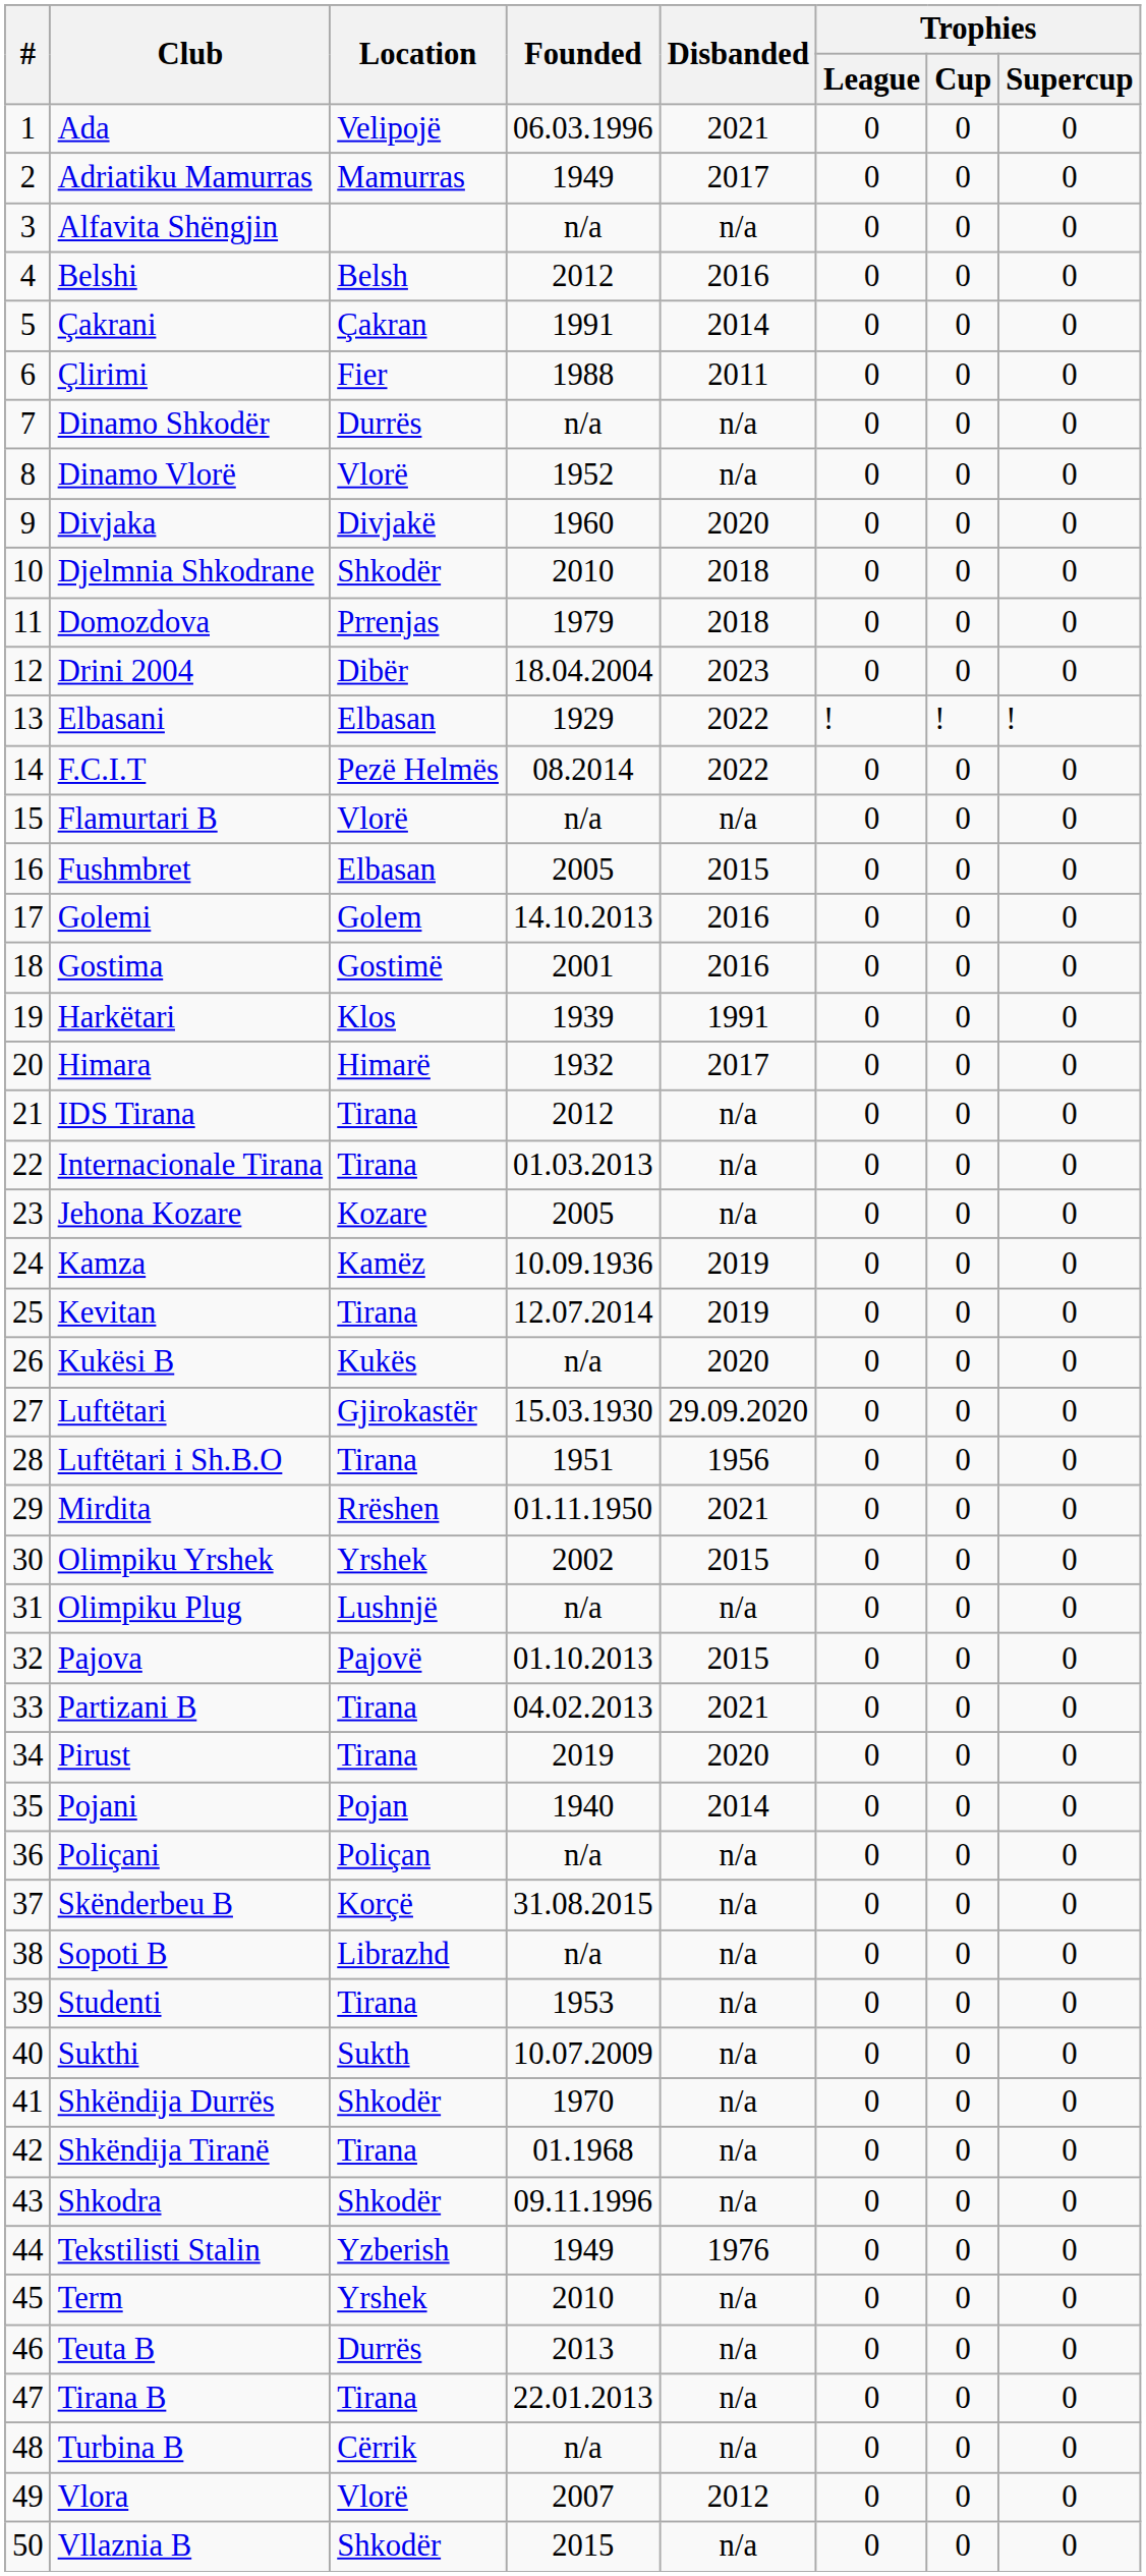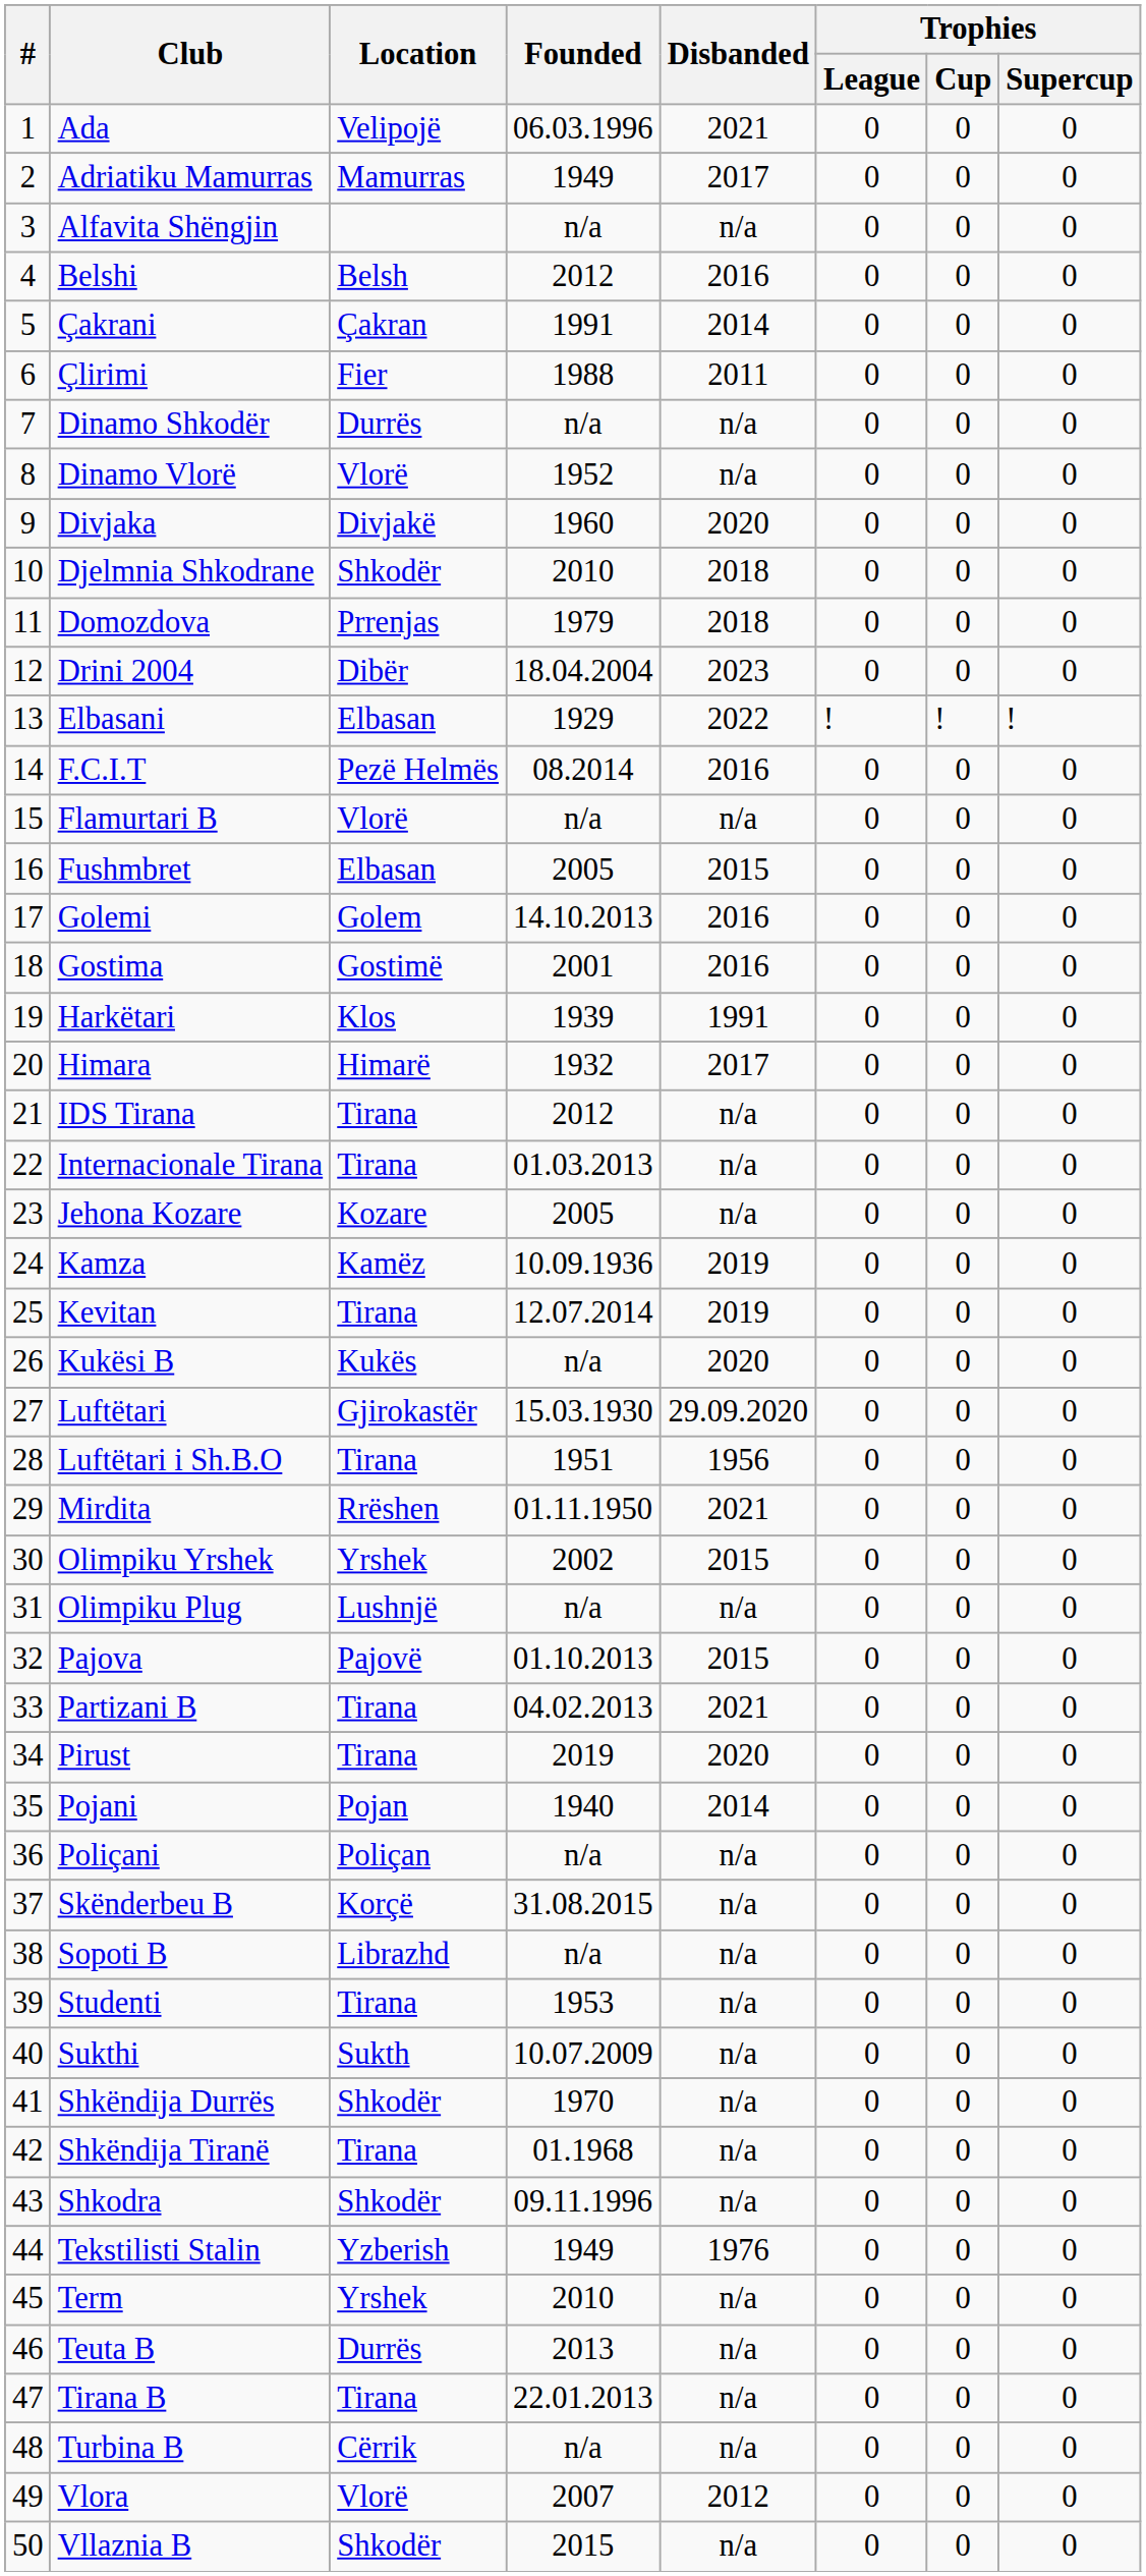 <table class="wikitable sortable">
 <tr>
 <th rowspan="2">#</th>
 <th rowspan="2">Club</th>
 <th rowspan="2">Location</th>
 <th rowspan="2">Founded</th>
 <th rowspan="2">Disbanded</th>
 <th colspan="3">Trophies</th>
 </tr>
 <tr>
 <th>League</th>
 <th>Cup</th>
 <th>Supercup</th>
 </tr>
 <tr>
 <td align=center>1</td>
 <td><a href='#'>Ada</a></td>
 <td><a href='#'>Velipojë</a></td>
 <td align=center>06.03.1996</td>
 <td align=center>2021</td>
 <td align=center>0</td>
 <td align=center>0</td>
 <td align=center>0</td>
 </tr>
 <tr>
 <td align=center>2</td>
 <td><a href='#'>Adriatiku Mamurras</a></td>
 <td><a href='#'>Mamurras</a></td>
 <td align=center>1949</td>
 <td align=center>2017</td>
 <td align=center>0</td>
 <td align=center>0</td>
 <td align=center>0</td>
 </tr>
 <tr>
 <td align=center>3</td>
 <td><a href='#'>Alfavita Shëngjin</a></td>
 <td></td>
 <td align=center>n/a</td>
 <td align=center>n/a</td>
 <td align=center>0</td>
 <td align=center>0</td>
 <td align=center>0</td>
 </tr>
 <tr>
 <td align=center>4</td>
 <td><a href='#'>Belshi</a></td>
 <td><a href='#'>Belsh</a></td>
 <td align=center>2012</td>
 <td align=center>2016</td>
 <td align=center>0</td>
 <td align=center>0</td>
 <td align=center>0</td>
 </tr>
 <tr>
 <td align=center>5</td>
 <td><a href='#'>Çakrani</a></td>
 <td><a href='#'>Çakran</a></td>
 <td align=center>1991</td>
 <td align=center>2014</td>
 <td align=center>0</td>
 <td align=center>0</td>
 <td align=center>0</td>
 </tr>
 <tr>
 <td align=center>6</td>
 <td><a href='#'>Çlirimi</a></td>
 <td><a href='#'>Fier</a></td>
 <td align=center>1988</td>
 <td align=center>2011</td>
 <td align=center>0</td>
 <td align=center>0</td>
 <td align=center>0</td>
 </tr>
 <tr>
 <td align=center>7</td>
 <td><a href='#'>Dinamo Shkodër</a></td>
 <td><a href='#'>Durrës</a></td>
 <td align=center>n/a</td>
 <td align=center>n/a</td>
 <td align=center>0</td>
 <td align=center>0</td>
 <td align=center>0</td>
 </tr>
 <tr>
 <td align=center>8</td>
 <td><a href='#'>Dinamo Vlorë</a></td>
 <td><a href='#'>Vlorë</a></td>
 <td align=center>1952</td>
 <td align=center>n/a</td>
 <td align=center>0</td>
 <td align=center>0</td>
 <td align=center>0</td>
 </tr>
 <tr>
 <td align=center>9</td>
 <td><a href='#'>Divjaka</a></td>
 <td><a href='#'>Divjakë</a></td>
 <td align=center>1960</td>
 <td align=center>2020</td>
 <td align=center>0</td>
 <td align=center>0</td>
 <td align=center>0</td>
 </tr>
 <tr>
 <td align=center>10</td>
 <td><a href='#'>Djelmnia Shkodrane</a></td>
 <td><a href='#'>Shkodër</a></td>
 <td align=center>2010</td>
 <td align=center>2018</td>
 <td align=center>0</td>
 <td align=center>0</td>
 <td align=center>0</td>
 </tr>
 <tr>
 <td align=center>11</td>
 <td><a href='#'>Domozdova</a></td>
 <td><a href='#'>Prrenjas</a></td>
 <td align=center>1979</td>
 <td align=center>2018</td>
 <td align=center>0</td>
 <td align=center>0</td>
 <td align=center>0</td>
 </tr>
 <tr>
 <td align=center>12</td>
 <td><a href='#'>Drini 2004</a></td>
 <td><a href='#'>Dibër</a></td>
 <td align=center>18.04.2004</td>
 <td align=center>2023</td>
 <td align=center>0</td>
 <td align=center>0</td>
 <td align=center>0</td>
 </tr>
 <tr>
 <td align=center>13</td>
 <td><a href='#'>Elbasani</a></td>
 <td><a href='#'>Elbasan</a></td>
 <td align=center>1929</td>
 <td align=center>2022</td>
 <td>! </td>
 <td>! </td>
 <td>! </td>
 </tr>
 <tr>
 <td align=center>14</td>
 <td><a href='#'>F.C.I.T</a></td>
 <td><a href='#'>Pezë Helmës</a></td>
 <td align=center>08.2014</td>
-<td align=center>2022</td>
+<td align=center>2016</td>
 <td align=center>0</td>
 <td align=center>0</td>
 <td align=center>0</td>
 </tr>
 <tr>
 <td align=center>15</td>
 <td><a href='#'>Flamurtari B</a></td>
 <td><a href='#'>Vlorë</a></td>
 <td align=center>n/a</td>
 <td align=center>n/a</td>
 <td align=center>0</td>
 <td align=center>0</td>
 <td align=center>0</td>
 </tr>
 <tr>
 <td align=center>16</td>
 <td><a href='#'>Fushmbret</a></td>
 <td><a href='#'>Elbasan</a></td>
 <td align=center>2005</td>
 <td align=center>2015</td>
 <td align=center>0</td>
 <td align=center>0</td>
 <td align=center>0</td>
 </tr>
 <tr>
 <td align=center>17</td>
 <td><a href='#'>Golemi</a></td>
 <td><a href='#'>Golem</a></td>
 <td align=center>14.10.2013</td>
 <td align=center>2016</td>
 <td align=center>0</td>
 <td align=center>0</td>
 <td align=center>0</td>
 </tr>
 <tr>
 <td align=center>18</td>
 <td><a href='#'>Gostima</a></td>
 <td><a href='#'>Gostimë</a></td>
 <td align=center>2001</td>
 <td align=center>2016</td>
 <td align=center>0</td>
 <td align=center>0</td>
 <td align=center>0</td>
 </tr>
 <tr>
 <td align=center>19</td>
 <td><a href='#'>Harkëtari</a></td>
 <td><a href='#'>Klos</a></td>
 <td align=center>1939</td>
 <td align=center>1991</td>
 <td align=center>0</td>
 <td align=center>0</td>
 <td align=center>0</td>
 </tr>
 <tr>
 <td align=center>20</td>
 <td><a href='#'>Himara</a></td>
 <td><a href='#'>Himarë</a></td>
 <td align=center>1932</td>
 <td align=center>2017</td>
 <td align=center>0</td>
 <td align=center>0</td>
 <td align=center>0</td>
 </tr>
 <tr>
 <td align=center>21</td>
 <td><a href='#'>IDS Tirana</a></td>
 <td><a href='#'>Tirana</a></td>
 <td align=center>2012</td>
 <td align=center>n/a</td>
 <td align=center>0</td>
 <td align=center>0</td>
 <td align=center>0</td>
 </tr>
 <tr>
 <td align=center>22</td>
 <td><a href='#'>Internacionale Tirana</a></td>
 <td><a href='#'>Tirana</a></td>
 <td align=center>01.03.2013</td>
 <td align=center>n/a</td>
 <td align=center>0</td>
 <td align=center>0</td>
 <td align=center>0</td>
 </tr>
 <tr>
 <td align=center>23</td>
 <td><a href='#'>Jehona Kozare</a></td>
 <td><a href='#'>Kozare</a></td>
 <td align=center>2005</td>
 <td align=center>n/a</td>
 <td align=center>0</td>
 <td align=center>0</td>
 <td align=center>0</td>
 </tr>
 <tr>
 <td align=center>24</td>
 <td><a href='#'>Kamza</a></td>
 <td><a href='#'>Kamëz</a></td>
 <td align=center>10.09.1936</td>
 <td align=center>2019</td>
 <td align=center>0</td>
 <td align=center>0</td>
 <td align=center>0</td>
 </tr>
 <tr>
 <td align=center>25</td>
 <td><a href='#'>Kevitan</a></td>
 <td><a href='#'>Tirana</a></td>
 <td align=center>12.07.2014</td>
 <td align=center>2019</td>
 <td align=center>0</td>
 <td align=center>0</td>
 <td align=center>0</td>
 </tr>
 <tr>
 <td align=center>26</td>
 <td><a href='#'>Kukësi B</a></td>
 <td><a href='#'>Kukës</a></td>
 <td align=center>n/a</td>
 <td align=center>2020</td>
 <td align=center>0</td>
 <td align=center>0</td>
 <td align=center>0</td>
 </tr>
 <tr>
 <td align=center>27</td>
 <td><a href='#'>Luftëtari</a></td>
 <td><a href='#'>Gjirokastër</a></td>
 <td align=center>15.03.1930</td>
 <td align=center>29.09.2020</td>
 <td align=center>0</td>
 <td align=center>0</td>
 <td align=center>0</td>
 </tr>
 <tr>
 <td align=center>28</td>
 <td><a href='#'>Luftëtari i Sh.B.O</a></td>
 <td><a href='#'>Tirana</a></td>
 <td align=center>1951</td>
 <td align=center>1956</td>
 <td align=center>0</td>
 <td align=center>0</td>
 <td align=center>0</td>
 </tr>
 <tr>
 <td align=center>29</td>
 <td><a href='#'>Mirdita</a></td>
 <td><a href='#'>Rrëshen</a></td>
 <td align=center>01.11.1950</td>
 <td align=center>2021</td>
 <td align=center>0</td>
 <td align=center>0</td>
 <td align=center>0</td>
 </tr>
 <tr>
 <td align=center>30</td>
 <td><a href='#'>Olimpiku Yrshek</a></td>
 <td><a href='#'>Yrshek</a></td>
 <td align=center>2002</td>
 <td align=center>2015</td>
 <td align=center>0</td>
 <td align=center>0</td>
 <td align=center>0</td>
 </tr>
 <tr>
 <td align=center>31</td>
 <td><a href='#'>Olimpiku Plug</a></td>
 <td><a href='#'>Lushnjë</a></td>
 <td align=center>n/a</td>
 <td align=center>n/a</td>
 <td align=center>0</td>
 <td align=center>0</td>
 <td align=center>0</td>
 </tr>
 <tr>
 <td align=center>32</td>
 <td><a href='#'>Pajova</a></td>
 <td><a href='#'>Pajovë</a></td>
 <td align=center>01.10.2013</td>
 <td align=center>2015</td>
 <td align=center>0</td>
 <td align=center>0</td>
 <td align=center>0</td>
 </tr>
 <tr>
 <td align=center>33</td>
 <td><a href='#'>Partizani B</a></td>
 <td><a href='#'>Tirana</a></td>
 <td align=center>04.02.2013</td>
 <td align=center>2021</td>
 <td align=center>0</td>
 <td align=center>0</td>
 <td align=center>0</td>
 </tr>
 <tr>
 <td align=center>34</td>
 <td><a href='#'>Pirust</a></td>
 <td><a href='#'>Tirana</a></td>
 <td align=center>2019</td>
 <td align=center>2020</td>
 <td align=center>0</td>
 <td align=center>0</td>
 <td align=center>0</td>
 </tr>
 <tr>
 <td align=center>35</td>
 <td><a href='#'>Pojani</a></td>
 <td><a href='#'>Pojan</a></td>
 <td align=center>1940</td>
 <td align=center>2014</td>
 <td align=center>0</td>
 <td align=center>0</td>
 <td align=center>0</td>
 </tr>
 <tr>
 <td align=center>36</td>
 <td><a href='#'>Poliçani</a></td>
 <td><a href='#'>Poliçan</a></td>
 <td align=center>n/a</td>
 <td align=center>n/a</td>
 <td align=center>0</td>
 <td align=center>0</td>
 <td align=center>0</td>
 </tr>
 <tr>
 <td align=center>37</td>
 <td><a href='#'>Skënderbeu B</a></td>
 <td><a href='#'>Korçë</a></td>
 <td align=center>31.08.2015</td>
 <td align=center>n/a</td>
 <td align=center>0</td>
 <td align=center>0</td>
 <td align=center>0</td>
 </tr>
 <tr>
 <td align=center>38</td>
 <td><a href='#'>Sopoti B</a></td>
 <td><a href='#'>Librazhd</a></td>
 <td align=center>n/a</td>
 <td align=center>n/a</td>
 <td align=center>0</td>
 <td align=center>0</td>
 <td align=center>0</td>
 </tr>
 <tr>
 <td align=center>39</td>
 <td><a href='#'>Studenti</a></td>
 <td><a href='#'>Tirana</a></td>
 <td align=center>1953</td>
 <td align=center>n/a</td>
 <td align=center>0</td>
 <td align=center>0</td>
 <td align=center>0</td>
 </tr>
 <tr>
 <td align=center>40</td>
 <td><a href='#'>Sukthi</a></td>
 <td><a href='#'>Sukth</a></td>
 <td align=center>10.07.2009</td>
 <td align=center>n/a</td>
 <td align=center>0</td>
 <td align=center>0</td>
 <td align=center>0</td>
 </tr>
 <tr>
 <td align=center>41</td>
 <td><a href='#'>Shkëndija Durrës</a></td>
 <td><a href='#'>Shkodër</a></td>
 <td align=center>1970</td>
 <td align=center>n/a</td>
 <td align=center>0</td>
 <td align=center>0</td>
 <td align=center>0</td>
 </tr>
 <tr>
 <td align=center>42</td>
 <td><a href='#'>Shkëndija Tiranë</a></td>
 <td><a href='#'>Tirana</a></td>
 <td align=center>01.1968</td>
 <td align=center>n/a</td>
 <td align=center>0</td>
 <td align=center>0</td>
 <td align=center>0</td>
 </tr>
 <tr>
 <td align=center>43</td>
 <td><a href='#'>Shkodra</a></td>
 <td><a href='#'>Shkodër</a></td>
 <td align=center>09.11.1996</td>
 <td align=center>n/a</td>
 <td align=center>0</td>
 <td align=center>0</td>
 <td align=center>0</td>
 </tr>
 <tr>
 <td align=center>44</td>
 <td><a href='#'>Tekstilisti Stalin</a></td>
 <td><a href='#'>Yzberish</a></td>
 <td align=center>1949</td>
 <td align=center>1976</td>
 <td align=center>0</td>
 <td align=center>0</td>
 <td align=center>0</td>
 </tr>
 <tr>
 <td align=center>45</td>
 <td><a href='#'>Term</a></td>
 <td><a href='#'>Yrshek</a></td>
 <td align=center>2010</td>
 <td align=center>n/a</td>
 <td align=center>0</td>
 <td align=center>0</td>
 <td align=center>0</td>
 </tr>
 <tr>
 <td align=center>46</td>
 <td><a href='#'>Teuta B</a></td>
 <td><a href='#'>Durrës</a></td>
 <td align=center>2013</td>
 <td align=center>n/a</td>
 <td align=center>0</td>
 <td align=center>0</td>
 <td align=center>0</td>
 </tr>
 <tr>
 <td align=center>47</td>
 <td><a href='#'>Tirana B</a></td>
 <td><a href='#'>Tirana</a></td>
 <td align=center>22.01.2013</td>
 <td align=center>n/a</td>
 <td align=center>0</td>
 <td align=center>0</td>
 <td align=center>0</td>
 </tr>
 <tr>
 <td align=center>48</td>
 <td><a href='#'>Turbina B</a></td>
 <td><a href='#'>Cërrik</a></td>
 <td align=center>n/a</td>
 <td align=center>n/a</td>
 <td align=center>0</td>
 <td align=center>0</td>
 <td align=center>0</td>
 </tr>
 <tr>
 <td align=center>49</td>
 <td><a href='#'>Vlora</a></td>
 <td><a href='#'>Vlorë</a></td>
 <td align=center>2007</td>
 <td align=center>2012</td>
 <td align=center>0</td>
 <td align=center>0</td>
 <td align=center>0</td>
 </tr>
 <tr>
 <td align=center>50</td>
 <td><a href='#'>Vllaznia B</a></td>
 <td><a href='#'>Shkodër</a></td>
 <td align=center>2015</td>
 <td align=center>n/a</td>
 <td align=center>0</td>
 <td align=center>0</td>
 <td align=center>0</td>
 </tr>
 <tr>
 </tr>
 </table>
